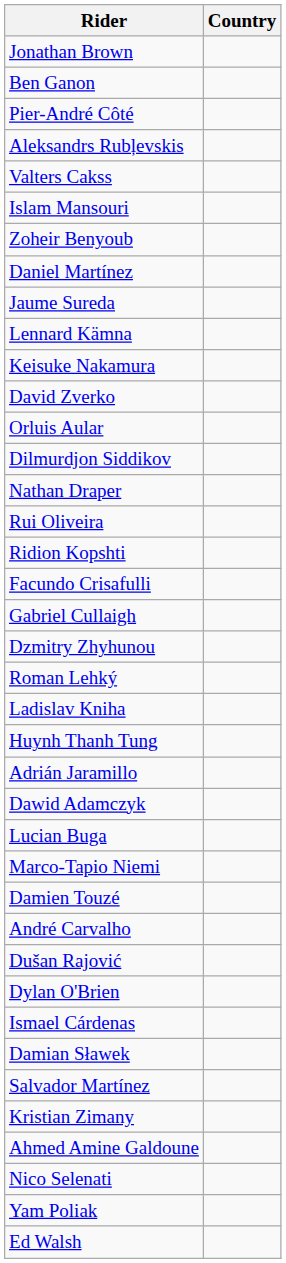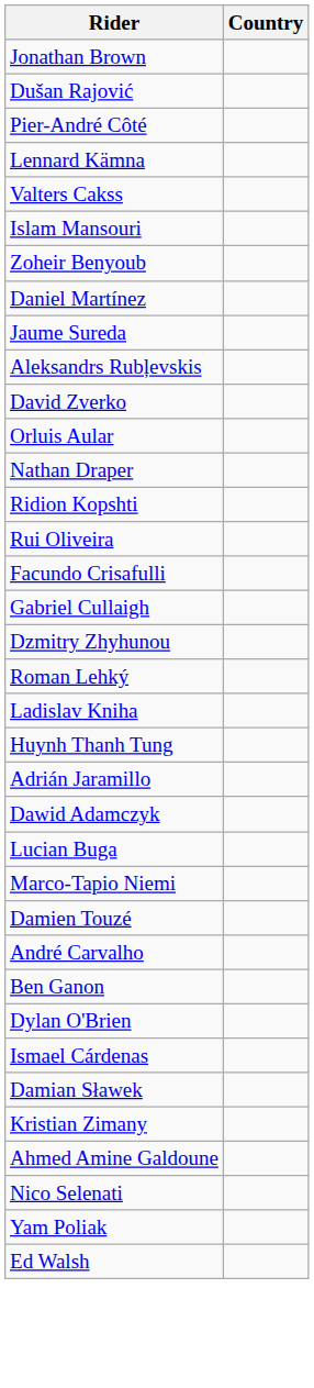 <table class="wikitable" style="font-size:95%; text-align:left;">
 <tr>
 <th>Rider</th>
 <th>Country</th>
 </tr>
 <tr>
 <td><a href='#'>Jonathan Brown</a></td>
 <td></td>
 </tr>
 <tr>
-<td><a href='#'>Ben Ganon</a></td>
+<td><a href='#'>Dušan Rajović</a></td>
 <td></td>
 </tr>
 <tr>
 <td><a href='#'>Pier-André Côté</a></td>
 <td></td>
 </tr>
 <tr>
-<td><a href='#'>Aleksandrs Rubļevskis</a></td>
+<td><a href='#'>Lennard Kämna</a></td>
 <td></td>
 </tr>
 <tr>
 <td><a href='#'>Valters Cakss</a></td>
 <td></td>
 </tr>
 <tr>
 <td><a href='#'>Islam Mansouri</a></td>
 <td></td>
 </tr>
 <tr>
 <td><a href='#'>Zoheir Benyoub</a></td>
 <td></td>
 </tr>
 <tr>
 <td><a href='#'>Daniel Martínez</a></td>
 <td></td>
 </tr>
 <tr>
 <td><a href='#'>Jaume Sureda</a></td>
 <td></td>
 </tr>
 <tr>
-<td><a href='#'>Lennard Kämna</a></td>
-<td></td>
-</tr>
-<tr>
-<td><a href='#'>Keisuke Nakamura</a></td>
+<td><a href='#'>Aleksandrs Rubļevskis</a></td>
 <td></td>
 </tr>
 <tr>
 <td><a href='#'>David Zverko</a></td>
 <td></td>
 </tr>
 <tr>
 <td><a href='#'>Orluis Aular</a></td>
 <td></td>
 </tr>
 <tr>
-<td><a href='#'>Dilmurdjon Siddikov</a></td>
-<td></td>
-</tr>
-<tr>
 <td><a href='#'>Nathan Draper</a></td>
 <td></td>
 </tr>
 <tr>
-<td><a href='#'>Rui Oliveira</a></td>
+<td><a href='#'>Ridion Kopshti</a></td>
 <td></td>
 </tr>
 <tr>
-<td><a href='#'>Ridion Kopshti</a></td>
+<td><a href='#'>Rui Oliveira</a></td>
 <td></td>
 </tr>
 <tr>
 <td><a href='#'>Facundo Crisafulli</a></td>
 <td></td>
 </tr>
 <tr>
 <td><a href='#'>Gabriel Cullaigh</a></td>
 <td></td>
 </tr>
 <tr>
 <td><a href='#'>Dzmitry Zhyhunou</a></td>
 <td></td>
 </tr>
 <tr>
 <td><a href='#'>Roman Lehký</a></td>
 <td></td>
 </tr>
 <tr>
 <td><a href='#'>Ladislav Kniha</a></td>
 <td></td>
 </tr>
 <tr>
 <td><a href='#'>Huynh Thanh Tung</a></td>
 <td></td>
 </tr>
 <tr>
 <td><a href='#'>Adrián Jaramillo</a></td>
 <td></td>
 </tr>
 <tr>
 <td><a href='#'>Dawid Adamczyk</a></td>
 <td></td>
 </tr>
 <tr>
 <td><a href='#'>Lucian Buga</a></td>
 <td></td>
 </tr>
 <tr>
 <td><a href='#'>Marco-Tapio Niemi</a></td>
 <td></td>
 </tr>
 <tr>
 <td><a href='#'>Damien Touzé</a></td>
 <td></td>
 </tr>
 <tr>
 <td><a href='#'>André Carvalho</a></td>
 <td></td>
 </tr>
 <tr>
-<td><a href='#'>Dušan Rajović</a></td>
+<td><a href='#'>Ben Ganon</a></td>
 <td></td>
 </tr>
 <tr>
 <td><a href='#'>Dylan O'Brien</a></td>
 <td></td>
 </tr>
 <tr>
 <td><a href='#'>Ismael Cárdenas</a></td>
 <td></td>
 </tr>
 <tr>
 <td><a href='#'>Damian Sławek</a></td>
-<td></td>
-</tr>
-<tr>
-<td><a href='#'>Salvador Martínez</a></td>
 <td></td>
 </tr>
 <tr>
 <td><a href='#'>Kristian Zimany</a></td>
 <td></td>
 </tr>
 <tr>
 <td><a href='#'>Ahmed Amine Galdoune</a></td>
 <td></td>
 </tr>
 <tr>
 <td><a href='#'>Nico Selenati</a></td>
 <td></td>
 </tr>
 <tr>
 <td><a href='#'>Yam Poliak</a></td>
 <td></td>
 </tr>
 <tr>
 <td><a href='#'>Ed Walsh</a></td>
 <td></td>
 </tr>
 </table>
